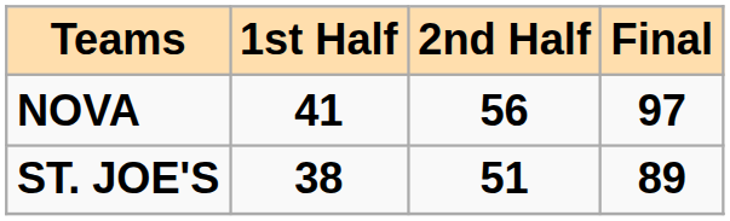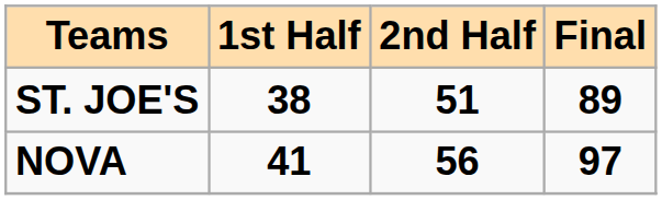 <table class="wikitable" align=right>
 <tr bgcolor=#ffdead align=center>
 <td colspan=1><strong>Teams</strong></td>
 <td colspan=1><strong>1st Half</strong></td>
 <td colspan=1><strong>2nd Half</strong></td>
 <td colspan=1><strong>Final</strong></td>
 </tr>
 <tr>
+<td><strong>ST. JOE'S</strong></td>
+<td align=center><strong>38</strong></td>
+<td align=center><strong>51</strong></td>
+<td align=center><strong>89</strong></td>
+</tr>
+<tr>
 <td><strong>NOVA</strong></td>
 <td align=center><strong>41</strong></td>
 <td align=center><strong>56</strong></td>
 <td align=center><strong>97</strong></td>
 </tr>
 <tr>
-<td><strong>ST. JOE'S</strong></td>
-<td align=center><strong>38</strong></td>
-<td align=center><strong>51</strong></td>
-<td align=center><strong>89</strong></td>
-</tr>
-<tr>
 </tr>
 </table>
